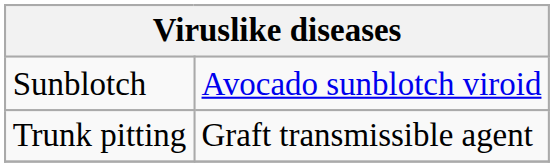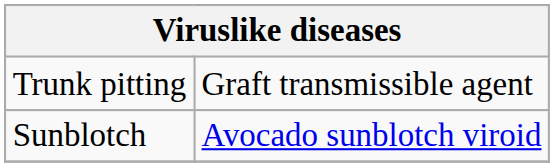 <table class="wikitable" style="clear">
 <tr>
 <th colspan=2><strong>Viruslike diseases</strong><br></th>
+</tr>
+<tr>
+<td>Trunk pitting</td>
+<td>Graft transmissible agent</td>
 </tr>
 <tr>
 <td>Sunblotch</td>
 <td><a href='#'>Avocado sunblotch viroid</a></td>
 </tr>
 <tr>
-<td>Trunk pitting</td>
-<td>Graft transmissible agent</td>
-</tr>
-<tr>
 </tr>
 </table>
